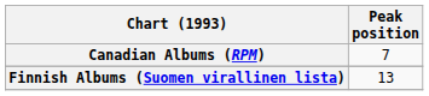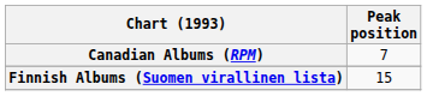 <table class="wikitable sortable plainrowheaders">
 <tr>
 <th scope="col">Chart (1993)</th>
 <th scope="col">Peak<br>position</th>
 </tr>
 <tr>
 <th scope="row">Canadian Albums (<em><a href='#'>RPM</a></em>)</th>
 <td align=center>7</td>
 </tr>
 <tr>
 </tr>
 <tr>
 <th scope="row">Finnish Albums (<a href='#'>Suomen virallinen lista</a>)</th>
-<td align="center">13</td>
+<td align="center">15</td>
 </tr>
 <tr>
 </tr>
 <tr>
 </tr>
 <tr>
 </tr>
 <tr>
 </tr>
 </table>
